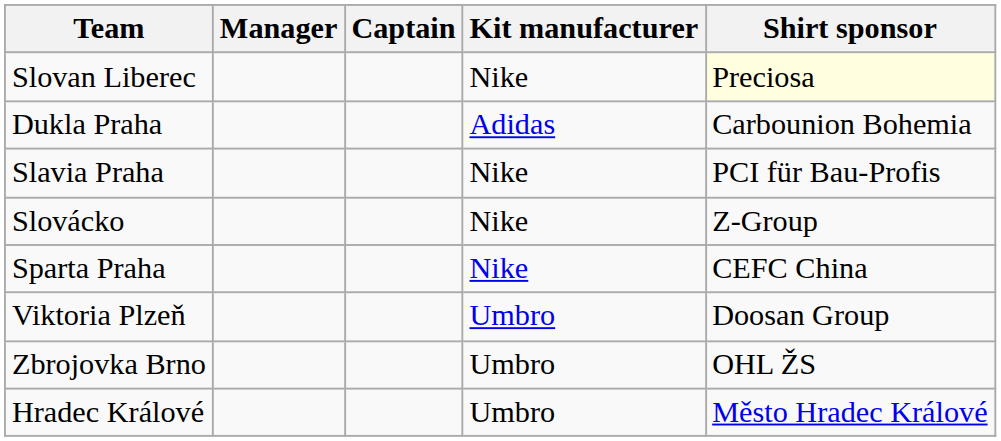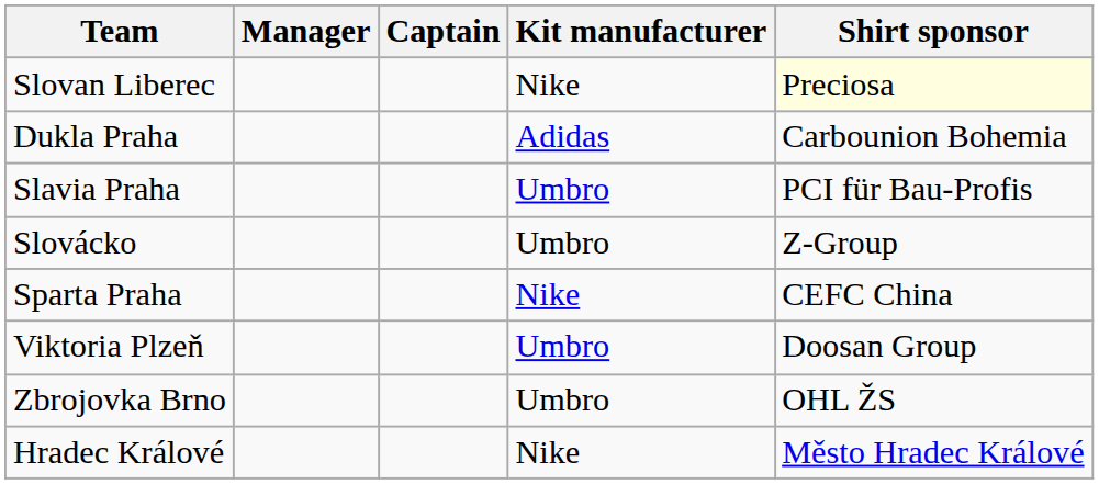 <table class="wikitable sortable" style="text-align: left;">
 <tr>
 <th>Team</th>
 <th>Manager</th>
 <th>Captain</th>
 <th>Kit manufacturer</th>
 <th>Shirt sponsor</th>
 </tr>
 <tr>
 <td>Slovan Liberec</td>
 <td> </td>
 <td> </td>
 <td>Nike</td>
 <td style="background: lightyellow;">Preciosa</td>
 </tr>
 <tr>
 <td>Dukla Praha</td>
 <td> </td>
 <td> </td>
 <td><a href='#'>Adidas</a></td>
 <td>Carbounion Bohemia</td>
 </tr>
 <tr>
 <td>Slavia Praha</td>
 <td> </td>
 <td> </td>
-<td>Nike</td>
+<td><a href='#'>Umbro</a></td>
 <td>PCI für Bau-Profis</td>
 </tr>
 <tr>
 <td>Slovácko</td>
 <td> </td>
 <td> </td>
-<td>Nike</td>
+<td>Umbro</td>
 <td>Z-Group</td>
 </tr>
 <tr>
 <td>Sparta Praha</td>
 <td> </td>
 <td> </td>
 <td><a href='#'>Nike</a></td>
 <td>CEFC China</td>
 </tr>
 <tr>
 <td>Viktoria Plzeň</td>
 <td> </td>
 <td> </td>
 <td><a href='#'>Umbro</a></td>
 <td>Doosan Group</td>
 </tr>
 <tr>
 <td>Zbrojovka Brno</td>
 <td> </td>
 <td> </td>
 <td>Umbro</td>
 <td>OHL ŽS</td>
 </tr>
 <tr>
 <td>Hradec Králové</td>
 <td> </td>
 <td> </td>
-<td>Umbro</td>
+<td>Nike</td>
 <td><a href='#'>Město Hradec Králové</a></td>
 </tr>
 </table>
